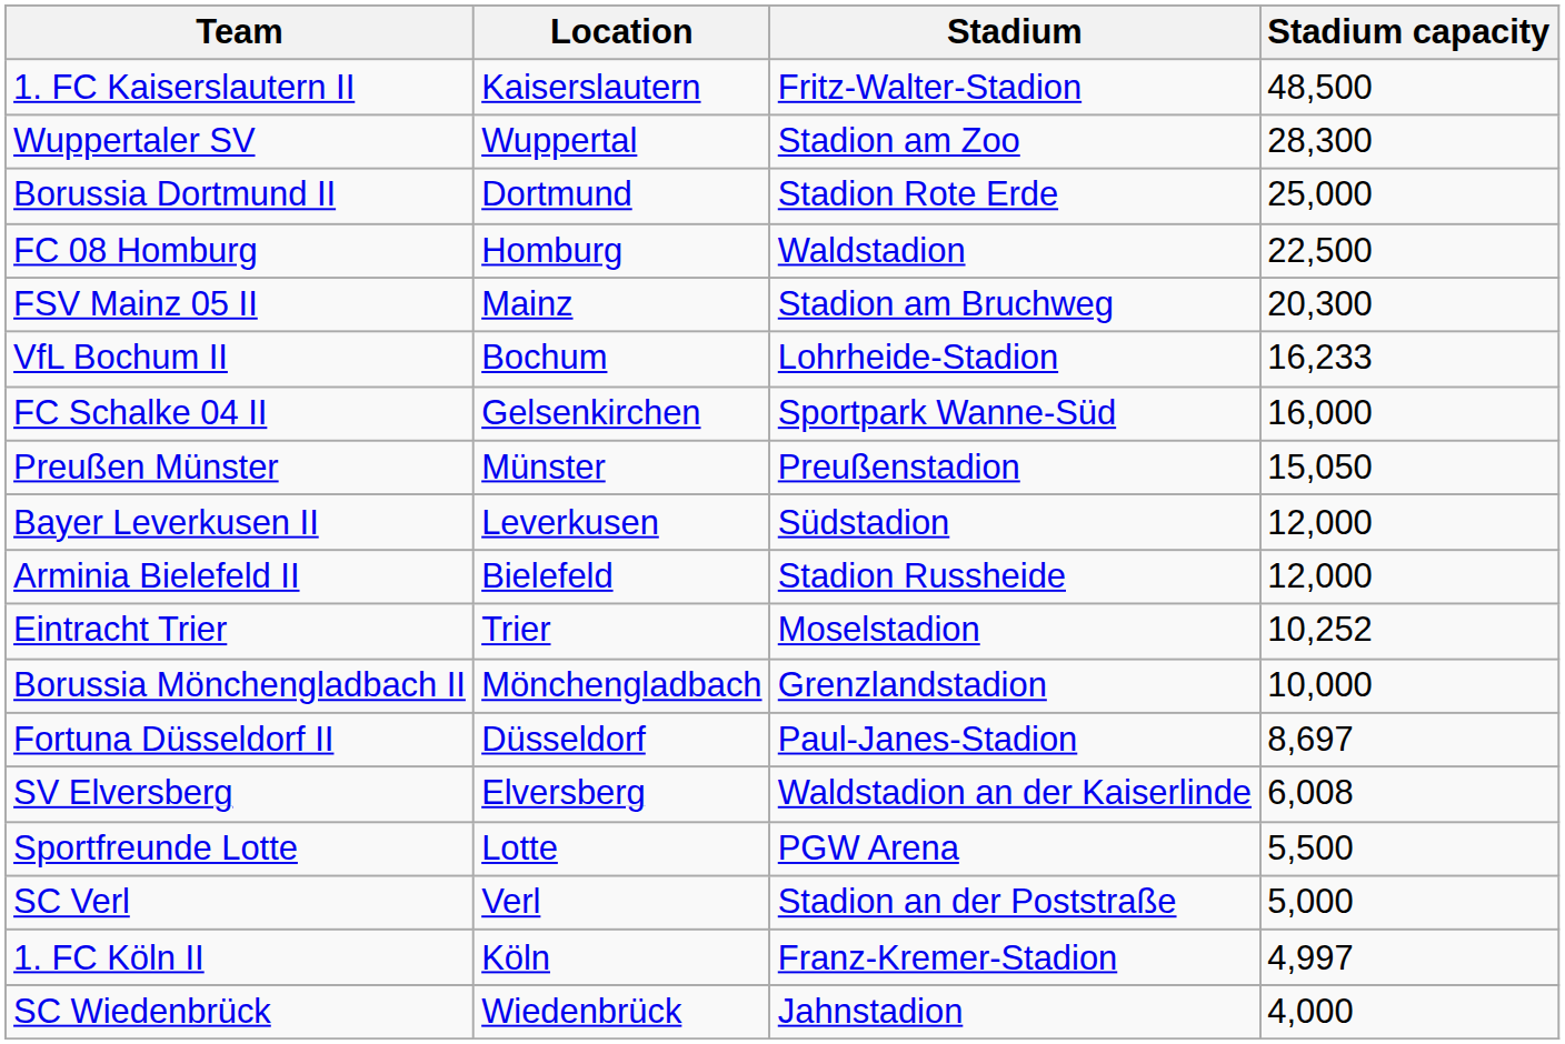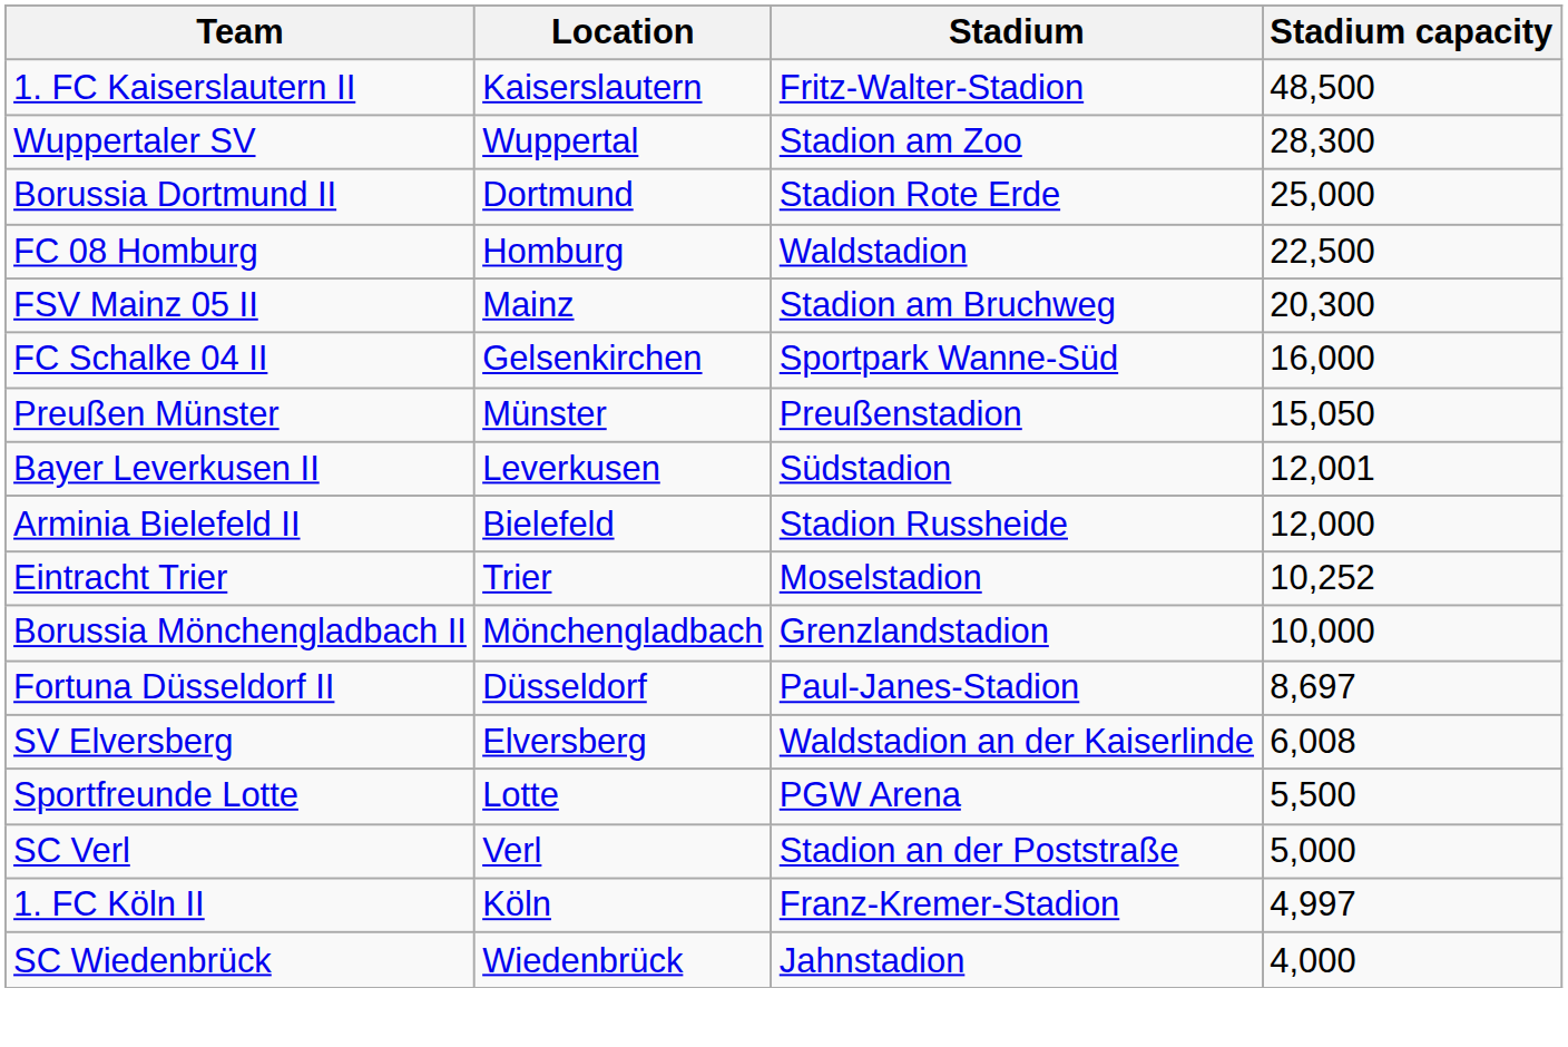 <table class="wikitable sortable" style="text-align: left;">
 <tr>
 <th>Team</th>
 <th>Location</th>
 <th>Stadium</th>
 <th>Stadium capacity</th>
 </tr>
 <tr>
 <td><a href='#'>1. FC Kaiserslautern II</a></td>
 <td><a href='#'>Kaiserslautern</a></td>
 <td><a href='#'>Fritz-Walter-Stadion</a></td>
 <td>48,500</td>
 </tr>
 <tr>
 <td><a href='#'>Wuppertaler SV</a></td>
 <td><a href='#'>Wuppertal</a></td>
 <td><a href='#'>Stadion am Zoo</a></td>
 <td>28,300</td>
 </tr>
 <tr>
 <td><a href='#'>Borussia Dortmund II</a></td>
 <td><a href='#'>Dortmund</a></td>
 <td><a href='#'>Stadion Rote Erde</a></td>
 <td>25,000</td>
 </tr>
 <tr>
 <td><a href='#'>FC 08 Homburg</a></td>
 <td><a href='#'>Homburg</a></td>
 <td><a href='#'>Waldstadion</a></td>
 <td>22,500</td>
 </tr>
 <tr>
 <td><a href='#'>FSV Mainz 05 II</a></td>
 <td><a href='#'>Mainz</a></td>
 <td><a href='#'>Stadion am Bruchweg</a></td>
 <td>20,300</td>
 </tr>
 <tr>
-<td><a href='#'>VfL Bochum II</a></td>
-<td><a href='#'>Bochum</a></td>
-<td><a href='#'>Lohrheide-Stadion</a></td>
-<td>16,233</td>
-</tr>
-<tr>
 <td><a href='#'>FC Schalke 04 II</a></td>
 <td><a href='#'>Gelsenkirchen</a></td>
 <td><a href='#'>Sportpark Wanne-Süd</a></td>
 <td>16,000</td>
 </tr>
 <tr>
 <td><a href='#'>Preußen Münster</a></td>
 <td><a href='#'>Münster</a></td>
 <td><a href='#'>Preußenstadion</a></td>
 <td>15,050</td>
 </tr>
 <tr>
 <td><a href='#'>Bayer Leverkusen II</a></td>
 <td><a href='#'>Leverkusen</a></td>
 <td><a href='#'>Südstadion</a></td>
-<td>12,000</td>
+<td>12,001</td>
 </tr>
 <tr>
 <td><a href='#'>Arminia Bielefeld II</a></td>
 <td><a href='#'>Bielefeld</a></td>
 <td><a href='#'>Stadion Russheide</a></td>
 <td>12,000</td>
 </tr>
 <tr>
 <td><a href='#'>Eintracht Trier</a></td>
 <td><a href='#'>Trier</a></td>
 <td><a href='#'>Moselstadion</a></td>
 <td>10,252</td>
 </tr>
 <tr>
 <td><a href='#'>Borussia Mönchengladbach II</a></td>
 <td><a href='#'>Mönchengladbach</a></td>
 <td><a href='#'>Grenzlandstadion</a></td>
 <td>10,000</td>
 </tr>
 <tr>
 <td><a href='#'>Fortuna Düsseldorf II</a></td>
 <td><a href='#'>Düsseldorf</a></td>
 <td><a href='#'>Paul-Janes-Stadion</a></td>
 <td>8,697</td>
 </tr>
 <tr>
 <td><a href='#'>SV Elversberg</a></td>
 <td><a href='#'>Elversberg</a></td>
 <td><a href='#'>Waldstadion an der Kaiserlinde</a></td>
 <td>6,008</td>
 </tr>
 <tr>
 <td><a href='#'>Sportfreunde Lotte</a></td>
 <td><a href='#'>Lotte</a></td>
 <td><a href='#'>PGW Arena</a></td>
 <td>5,500</td>
 </tr>
 <tr>
 <td><a href='#'>SC Verl</a></td>
 <td><a href='#'>Verl</a></td>
 <td><a href='#'>Stadion an der Poststraße</a></td>
 <td>5,000</td>
 </tr>
 <tr>
 <td><a href='#'>1. FC Köln II</a></td>
 <td><a href='#'>Köln</a></td>
 <td><a href='#'>Franz-Kremer-Stadion</a></td>
 <td>4,997</td>
 </tr>
 <tr>
 <td><a href='#'>SC Wiedenbrück</a></td>
 <td><a href='#'>Wiedenbrück</a></td>
 <td><a href='#'>Jahnstadion</a></td>
 <td>4,000</td>
 </tr>
 </table>
